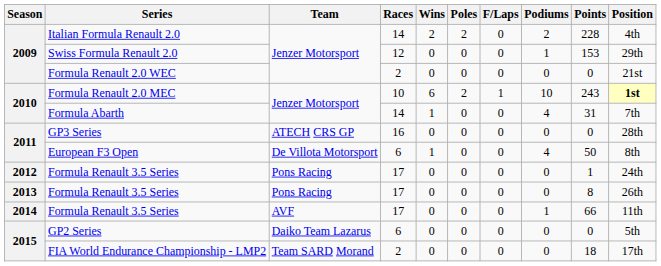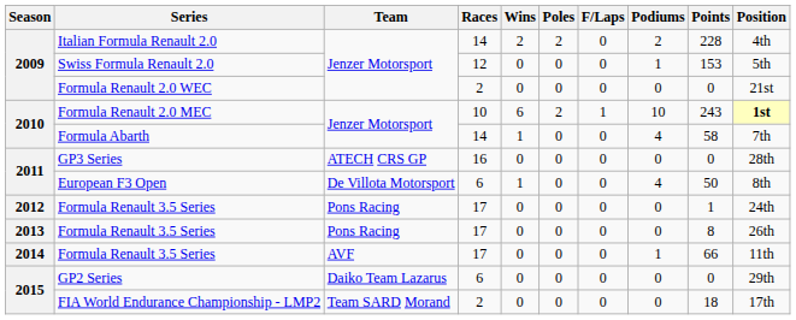 <table class="wikitable" style="font-size: 90%; text-align:center">
 <tr>
 <th>Season</th>
 <th>Series</th>
 <th>Team</th>
 <th>Races</th>
 <th>Wins</th>
 <th>Poles</th>
 <th>F/Laps</th>
 <th>Podiums</th>
 <th>Points</th>
 <th>Position</th>
 </tr>
 <tr>
 <th rowspan=3>2009</th>
 <td align=left><a href='#'>Italian Formula Renault 2.0</a></td>
 <td rowspan=3 align=left><a href='#'>Jenzer Motorsport</a></td>
 <td>14</td>
 <td>2</td>
 <td>2</td>
 <td>0</td>
 <td>2</td>
 <td>228</td>
 <td>4th</td>
 </tr>
 <tr>
 <td align=left><a href='#'>Swiss Formula Renault 2.0</a></td>
 <td>12</td>
 <td>0</td>
 <td>0</td>
 <td>0</td>
 <td>1</td>
 <td>153</td>
-<td>29th</td>
+<td>5th</td>
 </tr>
 <tr>
 <td align=left><a href='#'>Formula Renault 2.0 WEC</a></td>
 <td>2</td>
 <td>0</td>
 <td>0</td>
 <td>0</td>
 <td>0</td>
 <td>0</td>
 <td>21st</td>
 </tr>
 <tr>
 <th rowspan=2>2010</th>
 <td align=left><a href='#'>Formula Renault 2.0 MEC</a></td>
 <td rowspan=2 align=left><a href='#'>Jenzer Motorsport</a></td>
 <td>10</td>
 <td>6</td>
 <td>2</td>
 <td>1</td>
 <td>10</td>
 <td>243</td>
 <td align="center" style="background:#FFFFBF;"><strong>1st</strong></td>
 </tr>
 <tr>
 <td align=left><a href='#'>Formula Abarth</a></td>
 <td>14</td>
 <td>1</td>
 <td>0</td>
 <td>0</td>
 <td>4</td>
-<td>31</td>
+<td>58</td>
 <td>7th</td>
 </tr>
 <tr>
 <th rowspan=2>2011</th>
 <td align=left><a href='#'>GP3 Series</a></td>
 <td align=left><a href='#'>ATECH</a> <a href='#'>CRS GP</a></td>
 <td>16</td>
 <td>0</td>
 <td>0</td>
 <td>0</td>
 <td>0</td>
 <td>0</td>
 <td>28th</td>
 </tr>
 <tr>
 <td align=left><a href='#'>European F3 Open</a></td>
 <td align=left><a href='#'>De Villota Motorsport</a></td>
 <td>6</td>
 <td>1</td>
 <td>0</td>
 <td>0</td>
 <td>4</td>
 <td>50</td>
 <td>8th</td>
 </tr>
 <tr>
 <th>2012</th>
 <td align=left><a href='#'>Formula Renault 3.5 Series</a></td>
 <td align=left><a href='#'>Pons Racing</a></td>
 <td>17</td>
 <td>0</td>
 <td>0</td>
 <td>0</td>
 <td>0</td>
 <td>1</td>
 <td>24th</td>
 </tr>
 <tr>
 <th>2013</th>
 <td align=left><a href='#'>Formula Renault 3.5 Series</a></td>
 <td align=left><a href='#'>Pons Racing</a></td>
 <td>17</td>
 <td>0</td>
 <td>0</td>
 <td>0</td>
 <td>0</td>
 <td>8</td>
 <td>26th</td>
 </tr>
 <tr>
 <th>2014</th>
 <td align=left><a href='#'>Formula Renault 3.5 Series</a></td>
 <td align=left><a href='#'>AVF</a></td>
 <td>17</td>
 <td>0</td>
 <td>0</td>
 <td>0</td>
 <td>1</td>
 <td>66</td>
 <td>11th</td>
 </tr>
 <tr>
 <th rowspan=2>2015</th>
 <td align=left><a href='#'>GP2 Series</a></td>
 <td align=left><a href='#'>Daiko Team Lazarus</a></td>
 <td>6</td>
 <td>0</td>
 <td>0</td>
 <td>0</td>
 <td>0</td>
 <td>0</td>
-<td>5th</td>
+<td>29th</td>
 </tr>
 <tr>
 <td align=left nowrap><a href='#'>FIA World Endurance Championship - LMP2</a></td>
 <td align=left nowrap><a href='#'>Team SARD</a> <a href='#'>Morand</a></td>
 <td>2</td>
 <td>0</td>
 <td>0</td>
 <td>0</td>
 <td>0</td>
 <td>18</td>
 <td>17th</td>
 </tr>
 </table>
